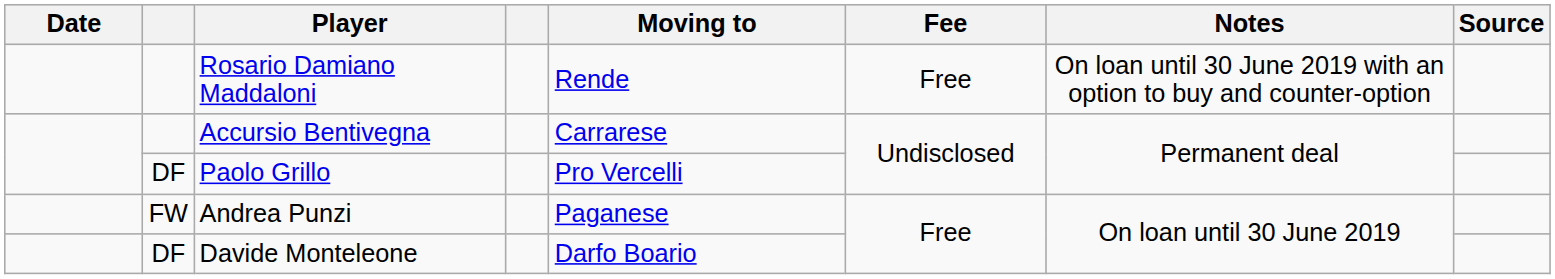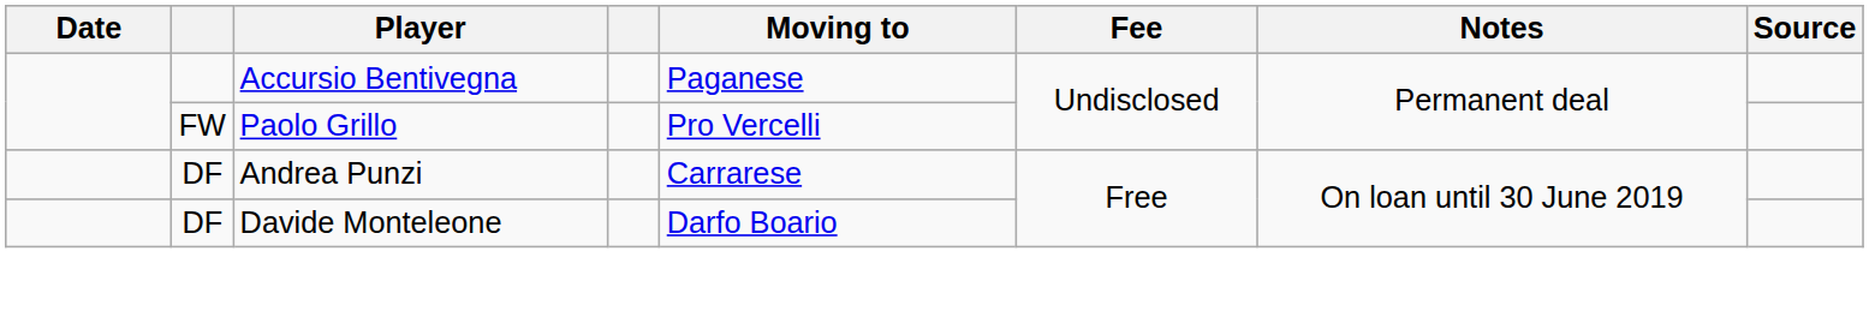 <table class="wikitable collapsible collapsed sortable">
 <tr>
 <th style="width:80px;">Date</th>
 <th style="width:20px;"></th>
 <th style="width:190px;">Player</th>
 <th style="width:20px;"></th>
 <th style="width:180px;">Moving to</th>
 <th style="width:120px;" class="unsortable">Fee</th>
 <th style="width:250px;" class="unsortable">Notes</th>
 <th style="width:20px;">Source</th>
 </tr>
 <tr>
-<td></td>
-<td align="center"></td>
-<td> <a href='#'>Rosario Damiano Maddaloni</a></td>
-<td align="center"></td>
-<td> <a href='#'>Rende</a></td>
-<td align="center">Free</td>
-<td align="center">On loan until 30 June 2019 with an option to buy and counter-option</td>
-<td><small></small></td>
-</tr>
-<tr>
 <td rowspan="2"></td>
 <td align="center"></td>
 <td> <a href='#'>Accursio Bentivegna</a></td>
 <td align="center"></td>
-<td> <a href='#'>Carrarese</a></td>
+<td> <a href='#'>Paganese</a></td>
 <td rowspan="2" align="center">Undisclosed</td>
 <td rowspan="2" align="center">Permanent deal</td>
 <td><small></small></td>
 </tr>
 <tr>
-<td align="center">DF</td>
+<td align="center">FW</td>
 <td> <a href='#'>Paolo Grillo</a></td>
 <td align="center"></td>
 <td> <a href='#'>Pro Vercelli</a></td>
 <td><small></small></td>
 </tr>
 <tr>
 <td></td>
-<td align="center">FW</td>
+<td align="center">DF</td>
 <td> Andrea Punzi</td>
 <td align="center"></td>
-<td> <a href='#'>Paganese</a></td>
+<td> <a href='#'>Carrarese</a></td>
 <td rowspan="2" align="center">Free</td>
 <td rowspan="2" align="center">On loan until 30 June 2019</td>
 <td><small></small></td>
 </tr>
 <tr>
 <td></td>
 <td align="center">DF</td>
 <td> Davide Monteleone</td>
 <td align="center"></td>
 <td> <a href='#'>Darfo Boario</a></td>
 <td><small></small></td>
 </tr>
 </table>
